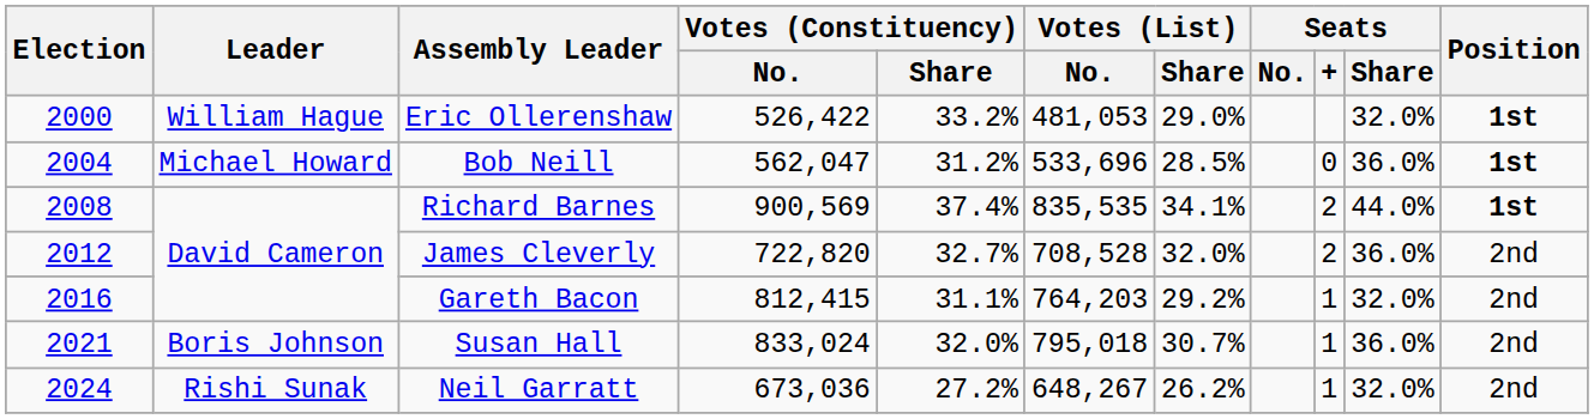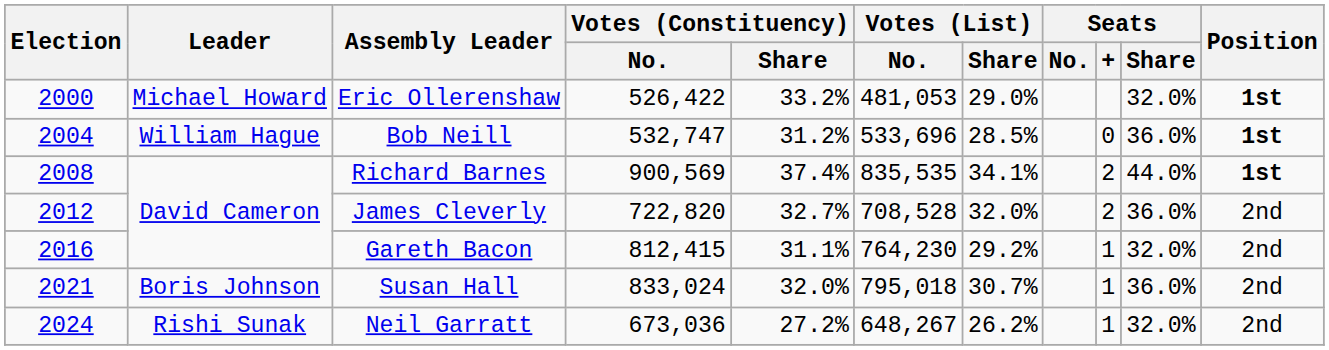 <table class="wikitable" style="text-align:center">
 <tr>
 <th rowspan=2>Election</th>
 <th rowspan=2>Leader</th>
 <th rowspan=2>Assembly Leader</th>
 <th colspan=2>Votes (Constituency)</th>
 <th colspan=2>Votes (List)</th>
 <th colspan=3>Seats</th>
 <th rowspan=2>Position</th>
 </tr>
 <tr>
 <th>No.</th>
 <th>Share</th>
 <th>No.</th>
 <th>Share</th>
 <th>No.</th>
 <th>+</th>
 <th>Share</th>
 </tr>
 <tr>
 <td><a href='#'>2000</a></td>
-<td><a href='#'>William Hague</a></td>
+<td><a href='#'>Michael Howard</a></td>
 <td><a href='#'>Eric Ollerenshaw</a></td>
 <td align=right>526,422</td>
 <td align=right>33.2%</td>
 <td align=right>481,053</td>
 <td align=right>29.0%</td>
 <td></td>
 <td></td>
 <td align=right>32.0%</td>
 <td><strong>1st</strong></td>
 </tr>
 <tr>
 <td><a href='#'>2004</a></td>
-<td><a href='#'>Michael Howard</a></td>
+<td><a href='#'>William Hague</a></td>
 <td><a href='#'>Bob Neill</a></td>
-<td align=right>562,047</td>
+<td align=right>532,747</td>
 <td align=right>31.2%</td>
 <td align=right>533,696</td>
 <td align=right>28.5%</td>
 <td></td>
 <td> 0</td>
 <td align=right>36.0%</td>
 <td> <strong>1st</strong></td>
 </tr>
 <tr>
 <td><a href='#'>2008</a></td>
 <td rowspan=3><a href='#'>David Cameron</a></td>
 <td><a href='#'>Richard Barnes</a></td>
 <td align=right>900,569</td>
 <td align=right>37.4%</td>
 <td align=right>835,535</td>
 <td align=right>34.1%</td>
 <td></td>
 <td> 2</td>
 <td align=right>44.0%</td>
 <td> <strong>1st</strong></td>
 </tr>
 <tr>
 <td><a href='#'>2012</a></td>
 <td><a href='#'>James Cleverly</a></td>
 <td align=right>722,820</td>
 <td align=right>32.7%</td>
 <td align=right>708,528</td>
 <td align=right>32.0%</td>
 <td></td>
 <td> 2</td>
 <td align=right>36.0%</td>
 <td> 2nd</td>
 </tr>
 <tr>
 <td><a href='#'>2016</a></td>
 <td><a href='#'>Gareth Bacon</a></td>
 <td align=right>812,415</td>
 <td align=right>31.1%</td>
-<td align=right>764,203</td>
+<td align=right>764,230</td>
 <td align=right>29.2%</td>
 <td></td>
 <td> 1</td>
 <td align=right>32.0%</td>
 <td> 2nd</td>
 </tr>
 <tr>
 <td><a href='#'>2021</a></td>
 <td><a href='#'>Boris Johnson</a></td>
 <td><a href='#'>Susan Hall</a></td>
 <td align=right>833,024</td>
 <td align=right>32.0%</td>
 <td align=right>795,018</td>
 <td align=right>30.7%</td>
 <td></td>
 <td> 1</td>
 <td align=right>36.0%</td>
 <td> 2nd</td>
 </tr>
 <tr>
 <td><a href='#'>2024</a></td>
 <td><a href='#'>Rishi Sunak</a></td>
 <td><a href='#'>Neil Garratt</a></td>
 <td align=right>673,036</td>
 <td align=right>27.2%</td>
 <td align=right>648,267</td>
 <td align=right>26.2%</td>
 <td></td>
 <td> 1</td>
 <td align=right>32.0%</td>
 <td> 2nd</td>
 </tr>
 </table>
